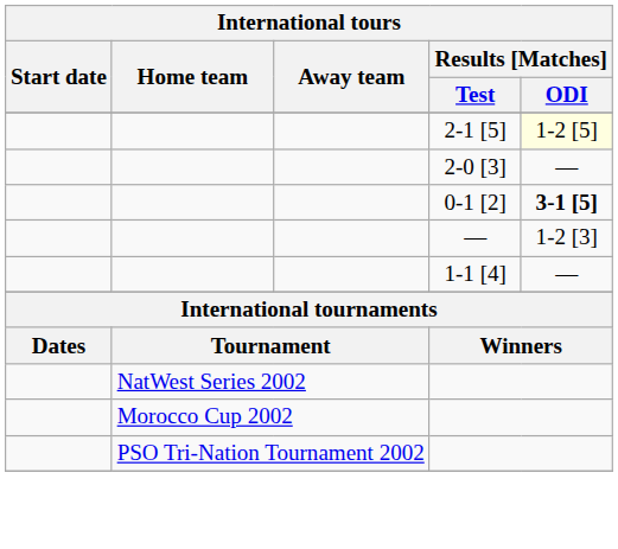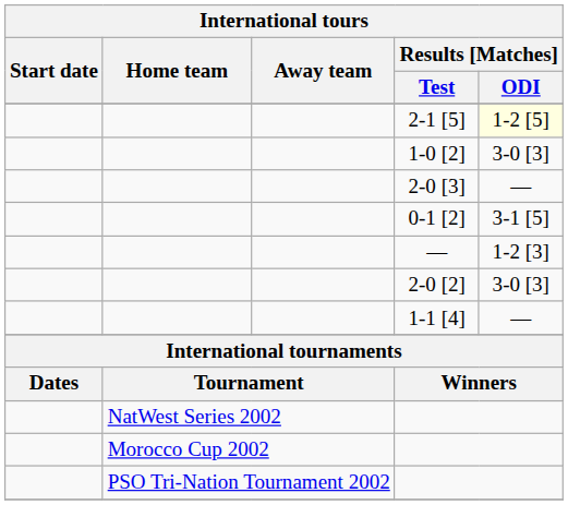 <table class="wikitable sortable" style="text-align:center; white-space:nowrap">
 <tr>
 <th colspan=5>International tours</th>
 </tr>
 <tr>
 <th rowspan=2>Start date</th>
 <th rowspan=2>Home team</th>
 <th rowspan=2>Away team</th>
 <th colspan=2 class="unsortable">Results [Matches]</th>
 </tr>
 <tr>
 <th width=50 class="unsortable"><a href='#'>Test</a></th>
 <th width=50 class="unsortable"><a href='#'>ODI</a></th>
 </tr>
 <tr>
 </tr>
 <tr>
 <td style="text-align:left"><a href='#'></a></td>
 <td style="text-align:left"></td>
 <td style="text-align:left"></td>
 <td>2-1 [5]</td>
 <td style="background: lightyellow;">1-2 [5]</td>
 </tr>
 <tr>
 <td style="text-align:left"><a href='#'></a></td>
 <td style="text-align:left"></td>
 <td style="text-align:left"></td>
+<td>1-0 [2]</td>
+<td>3-0 [3]</td>
+</tr>
+<tr>
+<td style="text-align:left"><a href='#'></a></td>
+<td style="text-align:left"></td>
+<td style="text-align:left"></td>
 <td>2-0 [3]</td>
 <td>—</td>
 </tr>
 <tr>
 <td style="text-align:left"><a href='#'></a></td>
 <td style="text-align:left"></td>
 <td style="text-align:left"></td>
 <td>0-1 [2]</td>
-<td><strong>3-1 [5]</strong></td>
+<td>3-1 [5]</td>
 </tr>
 <tr>
 <td style="text-align:left"><a href='#'></a></td>
 <td style="text-align:left"></td>
 <td style="text-align:left"></td>
 <td>—</td>
 <td>1-2 [3]</td>
+</tr>
+<tr>
+<td style="text-align:left"><a href='#'></a></td>
+<td style="text-align:left"></td>
+<td style="text-align:left"></td>
+<td>2-0 [2]</td>
+<td>3-0 [3]</td>
 </tr>
 <tr>
 <td style="text-align:left"><a href='#'></a></td>
 <td style="text-align:left"></td>
 <td style="text-align:left"></td>
 <td>1-1 [4]</td>
 <td>—</td>
 </tr>
 <tr>
 </tr>
 <tr class="sortbottom">
 <th colspan=5>International tournaments</th>
 </tr>
 <tr class="sortbottom">
 <th>Dates</th>
 <th colspan=2>Tournament</th>
 <th colspan=2>Winners</th>
 </tr>
 <tr class="sortbottom">
 <td style="text-align:left"><a href='#'></a></td>
 <td style="text-align:left" colspan=2> <a href='#'>NatWest Series 2002</a></td>
 <td style="text-align:left" colspan=2></td>
 </tr>
 <tr class="sortbottom">
 <td style="text-align:left"><a href='#'></a></td>
 <td style="text-align:left" colspan=2> <a href='#'>Morocco Cup 2002</a></td>
 <td style="text-align:left" colspan=2></td>
 </tr>
 <tr class="sortbottom">
 <td style="text-align:left"><a href='#'></a></td>
 <td style="text-align:left" colspan=2> <a href='#'>PSO Tri-Nation Tournament 2002</a></td>
 <td style="text-align:left" colspan=2></td>
 </tr>
 <tr class="sortbottom">
 </tr>
 </table>
